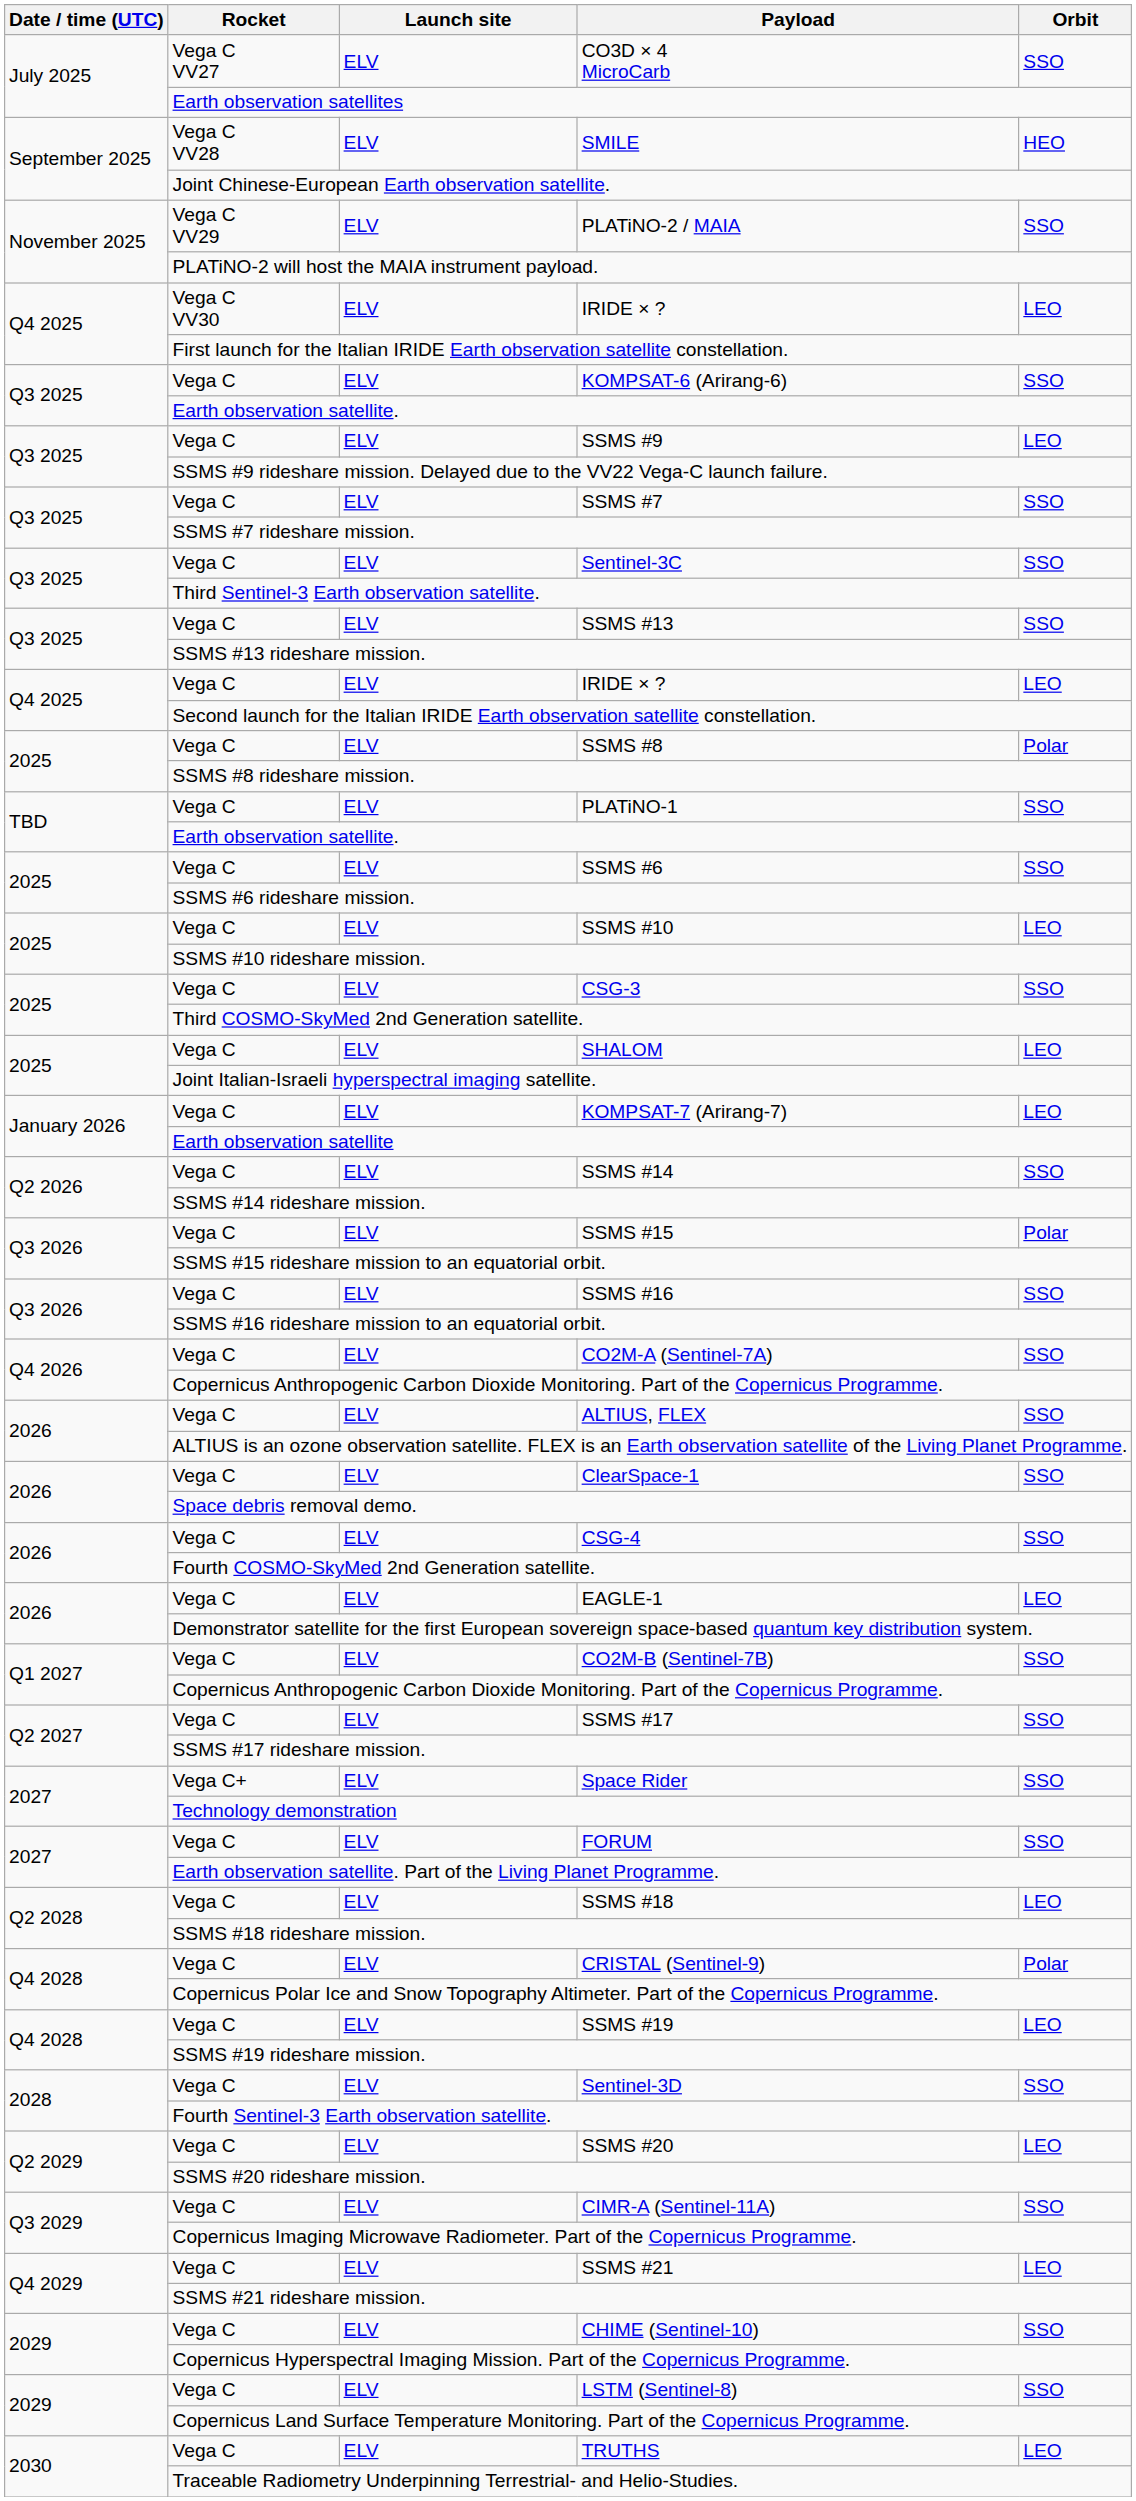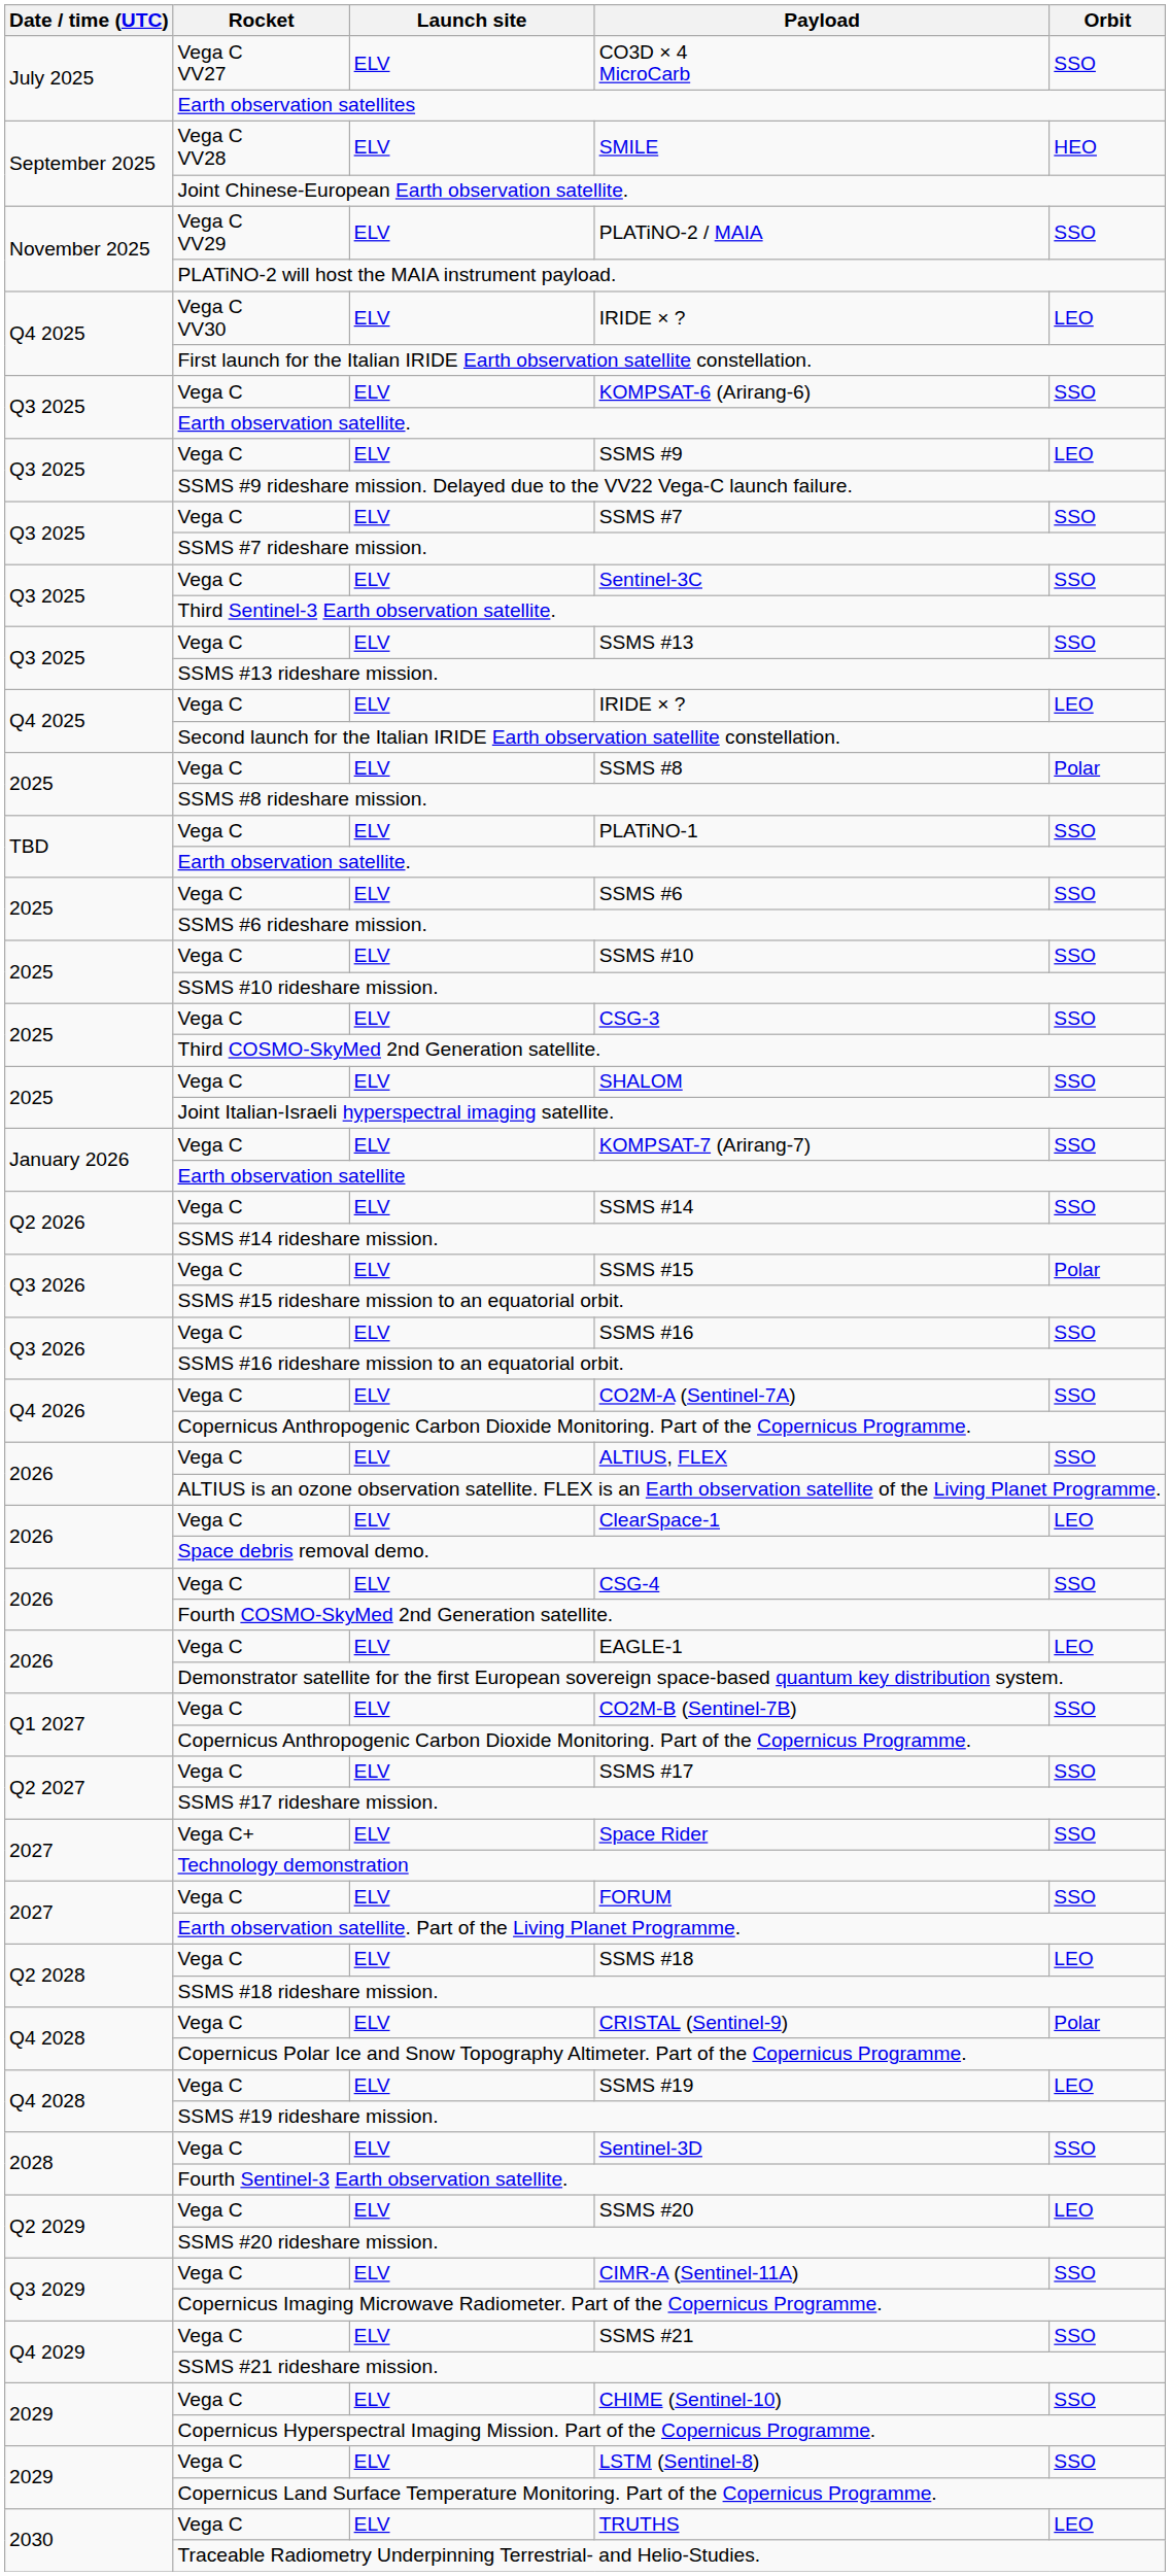 <table class="wikitable sticky-header">
 <tr>
 <th>Date / time (<a href='#'>UTC</a>) </th>
 <th>Rocket</th>
 <th>Launch site</th>
 <th>Payload</th>
 <th>Orbit</th>
 </tr>
 <tr>
 <td rowspan=2>July 2025</td>
 <td>Vega C<br>VV27</td>
 <td><a href='#'>ELV</a></td>
 <td>CO3D × 4<br><a href='#'>MicroCarb</a></td>
 <td><a href='#'>SSO</a></td>
 </tr>
 <tr>
 <td colspan="4"><a href='#'>Earth observation satellites</a></td>
 </tr>
 <tr>
 <td rowspan=2>September 2025</td>
 <td>Vega C<br>VV28</td>
 <td><a href='#'>ELV</a></td>
 <td><a href='#'>SMILE</a></td>
 <td><a href='#'>HEO</a></td>
 </tr>
 <tr>
 <td colspan="4">Joint Chinese-European <a href='#'>Earth observation satellite</a>.</td>
 </tr>
 <tr>
 <td rowspan=2>November 2025</td>
 <td>Vega C<br>VV29</td>
 <td><a href='#'>ELV</a></td>
 <td>PLATiNO-2 / <a href='#'>MAIA</a></td>
 <td><a href='#'>SSO</a></td>
 </tr>
 <tr>
 <td colspan="4">PLATiNO-2 will host the MAIA instrument payload.</td>
 </tr>
 <tr>
 <td rowspan=2>Q4 2025</td>
 <td>Vega C<br>VV30</td>
 <td><a href='#'>ELV</a></td>
 <td>IRIDE × ?</td>
 <td><a href='#'>LEO</a></td>
 </tr>
 <tr>
 <td colspan="4">First launch for the Italian IRIDE <a href='#'>Earth observation satellite</a> constellation.</td>
 </tr>
 <tr>
 <td rowspan=2>Q3 2025</td>
 <td>Vega C</td>
 <td><a href='#'>ELV</a></td>
 <td><a href='#'>KOMPSAT-6</a> (Arirang-6)</td>
 <td><a href='#'>SSO</a></td>
 </tr>
 <tr>
 <td colspan="4"><a href='#'>Earth observation satellite</a>.</td>
 </tr>
 <tr>
 <td rowspan=2>Q3 2025</td>
 <td>Vega C</td>
 <td><a href='#'>ELV</a></td>
 <td>SSMS #9</td>
 <td><a href='#'>LEO</a></td>
 </tr>
 <tr>
 <td colspan="4">SSMS #9 rideshare mission. Delayed due to the VV22 Vega-C launch failure.</td>
 </tr>
 <tr>
 <td rowspan=2>Q3 2025</td>
 <td>Vega C</td>
 <td><a href='#'>ELV</a></td>
 <td>SSMS #7</td>
 <td><a href='#'>SSO</a></td>
 </tr>
 <tr>
 <td colspan="4">SSMS #7 rideshare mission.</td>
 </tr>
 <tr>
 <td rowspan=2>Q3 2025</td>
 <td>Vega C</td>
 <td><a href='#'>ELV</a></td>
 <td><a href='#'>Sentinel-3C</a></td>
 <td><a href='#'>SSO</a></td>
 </tr>
 <tr>
 <td colspan="4">Third <a href='#'>Sentinel-3</a> <a href='#'>Earth observation satellite</a>.</td>
 </tr>
 <tr>
 <td rowspan=2>Q3 2025</td>
 <td>Vega C</td>
 <td><a href='#'>ELV</a></td>
 <td>SSMS #13</td>
 <td><a href='#'>SSO</a></td>
 </tr>
 <tr>
 <td colspan="4">SSMS #13 rideshare mission.</td>
 </tr>
 <tr>
 <td rowspan=2>Q4 2025</td>
 <td>Vega C</td>
 <td><a href='#'>ELV</a></td>
 <td>IRIDE × ?</td>
 <td><a href='#'>LEO</a></td>
 </tr>
 <tr>
 <td colspan="4">Second launch for the Italian IRIDE <a href='#'>Earth observation satellite</a> constellation.</td>
 </tr>
 <tr>
 <td rowspan=2>2025</td>
 <td>Vega C</td>
 <td><a href='#'>ELV</a></td>
 <td>SSMS #8</td>
 <td><a href='#'>Polar</a></td>
 </tr>
 <tr>
 <td colspan="4">SSMS #8 rideshare mission.</td>
 </tr>
 <tr>
 <td rowspan=2>TBD</td>
 <td>Vega C</td>
 <td><a href='#'>ELV</a></td>
 <td>PLATiNO-1</td>
 <td><a href='#'>SSO</a></td>
 </tr>
 <tr>
 <td colspan="4"><a href='#'>Earth observation satellite</a>.</td>
 </tr>
 <tr>
 <td rowspan=2>2025</td>
 <td>Vega C</td>
 <td><a href='#'>ELV</a></td>
 <td>SSMS #6</td>
 <td><a href='#'>SSO</a></td>
 </tr>
 <tr>
 <td colspan="4">SSMS #6 rideshare mission.</td>
 </tr>
 <tr>
 <td rowspan=2>2025</td>
 <td>Vega C</td>
 <td><a href='#'>ELV</a></td>
 <td>SSMS #10</td>
-<td><a href='#'>LEO</a></td>
+<td><a href='#'>SSO</a></td>
 </tr>
 <tr>
 <td colspan="4">SSMS #10 rideshare mission.</td>
 </tr>
 <tr>
 <td rowspan=2>2025</td>
 <td>Vega C</td>
 <td><a href='#'>ELV</a></td>
 <td><a href='#'>CSG-3</a></td>
 <td><a href='#'>SSO</a></td>
 </tr>
 <tr>
 <td colspan="4">Third <a href='#'>COSMO-SkyMed</a> 2nd Generation satellite.</td>
 </tr>
 <tr>
 <td rowspan=2>2025</td>
 <td>Vega C</td>
 <td><a href='#'>ELV</a></td>
 <td><a href='#'>SHALOM</a></td>
-<td><a href='#'>LEO</a></td>
+<td><a href='#'>SSO</a></td>
 </tr>
 <tr>
 <td colspan="4">Joint Italian-Israeli <a href='#'>hyperspectral imaging</a> satellite.</td>
 </tr>
 <tr>
 <td rowspan=2>January 2026</td>
 <td>Vega C</td>
 <td><a href='#'>ELV</a></td>
 <td><a href='#'>KOMPSAT-7</a> (Arirang-7)</td>
-<td><a href='#'>LEO</a></td>
+<td><a href='#'>SSO</a></td>
 </tr>
 <tr>
 <td colspan="4"><a href='#'>Earth observation satellite</a></td>
 </tr>
 <tr>
 <td rowspan=2>Q2 2026</td>
 <td>Vega C</td>
 <td><a href='#'>ELV</a></td>
 <td>SSMS #14</td>
 <td><a href='#'>SSO</a></td>
 </tr>
 <tr>
 <td colspan="4">SSMS #14 rideshare mission.</td>
 </tr>
 <tr>
 <td rowspan=2>Q3 2026</td>
 <td>Vega C</td>
 <td><a href='#'>ELV</a></td>
 <td>SSMS #15</td>
 <td><a href='#'>Polar</a></td>
 </tr>
 <tr>
 <td colspan="4">SSMS #15 rideshare mission to an equatorial orbit.</td>
 </tr>
 <tr>
 <td rowspan=2>Q3 2026</td>
 <td>Vega C</td>
 <td><a href='#'>ELV</a></td>
 <td>SSMS #16</td>
 <td><a href='#'>SSO</a></td>
 </tr>
 <tr>
 <td colspan="4">SSMS #16 rideshare mission to an equatorial orbit.</td>
 </tr>
 <tr>
 <td rowspan=2>Q4 2026</td>
 <td>Vega C</td>
 <td><a href='#'>ELV</a></td>
 <td><a href='#'>CO2M-A</a> (<a href='#'>Sentinel-7A</a>)</td>
 <td><a href='#'>SSO</a></td>
 </tr>
 <tr>
 <td colspan="4">Copernicus Anthropogenic Carbon Dioxide Monitoring. Part of the <a href='#'>Copernicus Programme</a>.</td>
 </tr>
 <tr>
 <td rowspan=2>2026</td>
 <td>Vega C</td>
 <td><a href='#'>ELV</a></td>
 <td><a href='#'>ALTIUS</a>, <a href='#'>FLEX</a></td>
 <td><a href='#'>SSO</a></td>
 </tr>
 <tr>
 <td colspan="4">ALTIUS is an ozone observation satellite. FLEX is an <a href='#'>Earth observation satellite</a> of the <a href='#'>Living Planet Programme</a>.</td>
 </tr>
 <tr>
 <td rowspan=2>2026</td>
 <td>Vega C</td>
 <td><a href='#'>ELV</a></td>
 <td><a href='#'>ClearSpace-1</a></td>
-<td><a href='#'>SSO</a></td>
+<td><a href='#'>LEO</a></td>
 </tr>
 <tr>
 <td colspan="4"><a href='#'>Space debris</a> removal demo.</td>
 </tr>
 <tr>
 <td rowspan=2>2026</td>
 <td>Vega C</td>
 <td><a href='#'>ELV</a></td>
 <td><a href='#'>CSG-4</a></td>
 <td><a href='#'>SSO</a></td>
 </tr>
 <tr>
 <td colspan="4">Fourth <a href='#'>COSMO-SkyMed</a> 2nd Generation satellite.</td>
 </tr>
 <tr>
 <td rowspan=2>2026</td>
 <td>Vega C</td>
 <td><a href='#'>ELV</a></td>
 <td>EAGLE-1</td>
 <td><a href='#'>LEO</a></td>
 </tr>
 <tr>
 <td colspan="4">Demonstrator satellite for the first European sovereign space-based <a href='#'>quantum key distribution</a> system.</td>
 </tr>
 <tr>
 <td rowspan=2>Q1 2027</td>
 <td>Vega C</td>
 <td><a href='#'>ELV</a></td>
 <td><a href='#'>CO2M-B</a> (<a href='#'>Sentinel-7B</a>)</td>
 <td><a href='#'>SSO</a></td>
 </tr>
 <tr>
 <td colspan="4">Copernicus Anthropogenic Carbon Dioxide Monitoring. Part of the <a href='#'>Copernicus Programme</a>.</td>
 </tr>
 <tr>
 <td rowspan=2>Q2 2027</td>
 <td>Vega C</td>
 <td><a href='#'>ELV</a></td>
 <td>SSMS #17</td>
 <td><a href='#'>SSO</a></td>
 </tr>
 <tr>
 <td colspan="4">SSMS #17 rideshare mission.</td>
 </tr>
 <tr>
 <td rowspan=2>2027</td>
 <td>Vega C+</td>
 <td><a href='#'>ELV</a></td>
 <td><a href='#'>Space Rider</a></td>
 <td><a href='#'>SSO</a></td>
 </tr>
 <tr>
 <td colspan="4"><a href='#'>Technology demonstration</a></td>
 </tr>
 <tr>
 <td rowspan=2>2027</td>
 <td>Vega C</td>
 <td><a href='#'>ELV</a></td>
 <td><a href='#'>FORUM</a></td>
 <td><a href='#'>SSO</a></td>
 </tr>
 <tr>
 <td colspan="4"><a href='#'>Earth observation satellite</a>. Part of the <a href='#'>Living Planet Programme</a>.</td>
 </tr>
 <tr>
 <td rowspan=2>Q2 2028</td>
 <td>Vega C</td>
 <td><a href='#'>ELV</a></td>
 <td>SSMS #18</td>
 <td><a href='#'>LEO</a></td>
 </tr>
 <tr>
 <td colspan="4">SSMS #18 rideshare mission.</td>
 </tr>
 <tr>
 <td rowspan=2>Q4 2028</td>
 <td>Vega C</td>
 <td><a href='#'>ELV</a></td>
 <td><a href='#'>CRISTAL</a> (<a href='#'>Sentinel-9</a>)</td>
 <td><a href='#'>Polar</a></td>
 </tr>
 <tr>
 <td colspan="4">Copernicus Polar Ice and Snow Topography Altimeter. Part of the <a href='#'>Copernicus Programme</a>.</td>
 </tr>
 <tr>
 <td rowspan=2>Q4 2028</td>
 <td>Vega C</td>
 <td><a href='#'>ELV</a></td>
 <td>SSMS #19</td>
 <td><a href='#'>LEO</a></td>
 </tr>
 <tr>
 <td colspan="4">SSMS #19 rideshare mission.</td>
 </tr>
 <tr>
 <td rowspan=2>2028</td>
 <td>Vega C</td>
 <td><a href='#'>ELV</a></td>
 <td><a href='#'>Sentinel-3D</a></td>
 <td><a href='#'>SSO</a></td>
 </tr>
 <tr>
 <td colspan="4">Fourth <a href='#'>Sentinel-3</a> <a href='#'>Earth observation satellite</a>.</td>
 </tr>
 <tr>
 <td rowspan=2>Q2 2029</td>
 <td>Vega C</td>
 <td><a href='#'>ELV</a></td>
 <td>SSMS #20</td>
 <td><a href='#'>LEO</a></td>
 </tr>
 <tr>
 <td colspan="4">SSMS #20 rideshare mission.</td>
 </tr>
 <tr>
 <td rowspan=2>Q3 2029</td>
 <td>Vega C</td>
 <td><a href='#'>ELV</a></td>
 <td><a href='#'>CIMR-A</a> (<a href='#'>Sentinel-11A</a>)</td>
 <td><a href='#'>SSO</a></td>
 </tr>
 <tr>
 <td colspan="4">Copernicus Imaging Microwave Radiometer. Part of the <a href='#'>Copernicus Programme</a>.</td>
 </tr>
 <tr>
 <td rowspan=2>Q4 2029</td>
 <td>Vega C</td>
 <td><a href='#'>ELV</a></td>
 <td>SSMS #21</td>
-<td><a href='#'>LEO</a></td>
+<td><a href='#'>SSO</a></td>
 </tr>
 <tr>
 <td colspan="4">SSMS #21 rideshare mission.</td>
 </tr>
 <tr>
 <td rowspan=2>2029</td>
 <td>Vega C</td>
 <td><a href='#'>ELV</a></td>
 <td><a href='#'>CHIME</a> (<a href='#'>Sentinel-10</a>)</td>
 <td><a href='#'>SSO</a></td>
 </tr>
 <tr>
 <td colspan="4">Copernicus Hyperspectral Imaging Mission. Part of the <a href='#'>Copernicus Programme</a>.</td>
 </tr>
 <tr>
 <td rowspan=2>2029</td>
 <td>Vega C</td>
 <td><a href='#'>ELV</a></td>
 <td><a href='#'>LSTM</a> (<a href='#'>Sentinel-8</a>)</td>
 <td><a href='#'>SSO</a></td>
 </tr>
 <tr>
 <td colspan="4">Copernicus Land Surface Temperature Monitoring. Part of the <a href='#'>Copernicus Programme</a>.</td>
 </tr>
 <tr>
 <td rowspan=2>2030</td>
 <td>Vega C</td>
 <td><a href='#'>ELV</a></td>
 <td><a href='#'>TRUTHS</a></td>
 <td><a href='#'>LEO</a></td>
 </tr>
 <tr>
 <td colspan="4">Traceable Radiometry Underpinning Terrestrial- and Helio-Studies.</td>
 </tr>
 </table>
